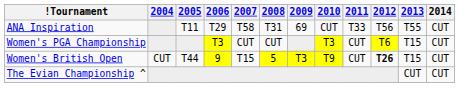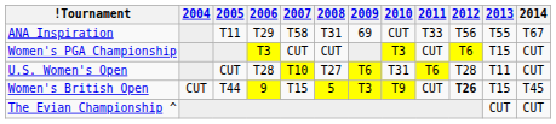 <table class="wikitable" style="font-size:95%;text-align:center;">
 <tr>
 <th>!Tournament</th>
 <th><a href='#'>2004</a></th>
 <th><a href='#'>2005</a></th>
 <th><a href='#'>2006</a></th>
 <th><a href='#'>2007</a></th>
 <th><a href='#'>2008</a></th>
 <th><a href='#'>2009</a></th>
 <th><a href='#'>2010</a></th>
 <th><a href='#'>2011</a></th>
 <th><a href='#'>2012</a></th>
 <th><a href='#'>2013</a></th>
 <th>2014</th>
 </tr>
 <tr>
 <td align=left><a href='#'>ANA Inspiration</a></td>
 <td style="background:#eeeeee;"></td>
 <td>T11</td>
 <td>T29</td>
 <td>T58</td>
 <td>T31</td>
 <td>69</td>
 <td>CUT</td>
 <td>T33</td>
 <td>T56</td>
 <td>T55</td>
-<td>CUT</td>
+<td>T67</td>
 </tr>
 <tr>
 <td align=left><a href='#'>Women's PGA Championship</a></td>
 <td style="background:#eeeeee;"></td>
 <td style="background:#eeeeee;"></td>
 <td style="background:yellow;">T3</td>
 <td>CUT</td>
 <td>CUT</td>
 <td style="background:#eeeeee;"></td>
 <td style="background:yellow;">T3</td>
 <td>CUT</td>
 <td style="background:yellow;">T6</td>
 <td>T15</td>
 <td>CUT</td>
 </tr>
 <tr>
+<td align=left><a href='#'>U.S. Women's Open</a></td>
+<td style="background:#eeeeee;"></td>
+<td>CUT</td>
+<td>T28</td>
+<td style="background:yellow;">T10</td>
+<td>T27</td>
+<td style="background:yellow;">T6</td>
+<td>T31</td>
+<td style="background:yellow;">T6</td>
+<td>T28</td>
+<td>T11</td>
+<td>CUT</td>
+</tr>
+<tr>
 <td align=left><a href='#'>Women's British Open</a></td>
 <td>CUT</td>
 <td>T44</td>
 <td style="background:yellow;">9</td>
 <td>T15</td>
 <td style="background:yellow;">5</td>
 <td style="background:yellow;">T3</td>
 <td style="background:yellow;">T9</td>
 <td>CUT</td>
 <td><strong>T26</strong></td>
 <td>T15</td>
-<td>CUT</td>
+<td>T45</td>
 </tr>
 <tr>
 <td align=left><a href='#'>The Evian Championship</a> ^</td>
 <td style="background:#eeeeee;" colspan=9></td>
 <td>CUT</td>
 <td>CUT</td>
 </tr>
 </table>
